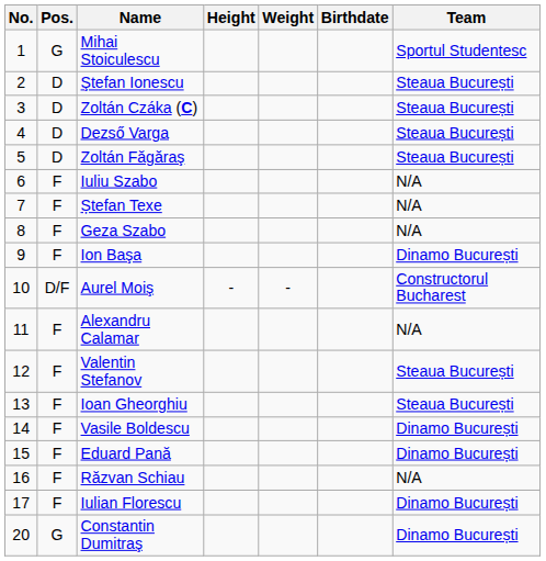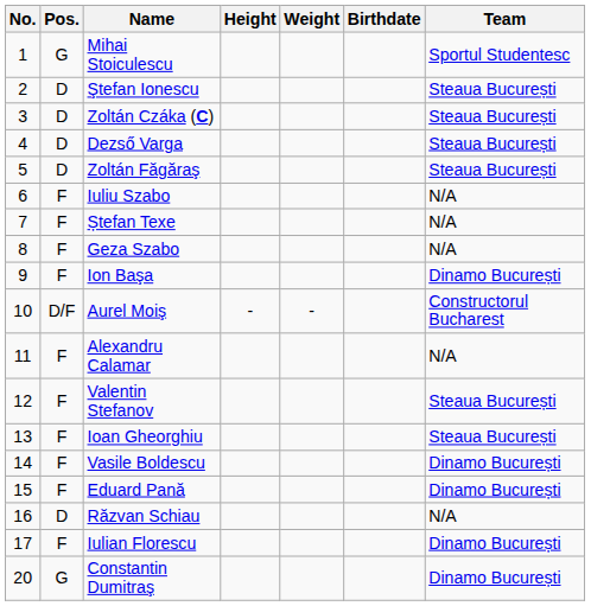 <table class="wikitable sortable" width="80%" style="font-size: 90%; text-align: center;">
 <tr>
 <th>No.</th>
 <th>Pos.</th>
 <th>Name</th>
 <th>Height</th>
 <th>Weight</th>
 <th>Birthdate</th>
 <th>Team</th>
 </tr>
 <tr>
 <td>1</td>
 <td>G</td>
 <td style="text-align:left;"><a href='#'>Mihai Stoiculescu</a></td>
 <td></td>
 <td></td>
 <td style="text-align:right;"></td>
 <td style="text-align:left;"> <a href='#'>Sportul Studentesc</a></td>
 </tr>
 <tr>
 <td>2</td>
 <td>D</td>
 <td style="text-align:left;"><a href='#'>Ştefan Ionescu</a></td>
 <td></td>
 <td></td>
 <td style="text-align:right;"></td>
 <td style="text-align:left;"> <a href='#'>Steaua București</a></td>
 </tr>
 <tr>
 <td>3</td>
 <td>D</td>
 <td style="text-align:left;"><a href='#'>Zoltán Czáka</a> (<strong><a href='#'>C</a></strong>)</td>
 <td></td>
 <td></td>
 <td style="text-align:right;"></td>
 <td style="text-align:left;"> <a href='#'>Steaua București</a></td>
 </tr>
 <tr>
 <td>4</td>
 <td>D</td>
 <td style="text-align:left;"><a href='#'>Dezső Varga</a></td>
 <td></td>
 <td></td>
 <td style="text-align:right;"></td>
 <td style="text-align:left;"> <a href='#'>Steaua București</a></td>
 </tr>
 <tr>
 <td>5</td>
 <td>D</td>
 <td style="text-align:left;"><a href='#'>Zoltán Făgăraş</a></td>
 <td></td>
 <td></td>
 <td style="text-align:right;"></td>
 <td style="text-align:left;"> <a href='#'>Steaua București</a></td>
 </tr>
 <tr>
 <td>6</td>
 <td>F</td>
 <td style="text-align:left;"><a href='#'>Iuliu Szabo</a></td>
 <td></td>
 <td></td>
 <td style="text-align:right;"></td>
 <td style="text-align:left;">N/A</td>
 </tr>
 <tr>
 <td>7</td>
 <td>F</td>
 <td style="text-align:left;"><a href='#'>Ștefan Texe</a></td>
 <td></td>
 <td></td>
 <td style="text-align:right;"></td>
 <td style="text-align:left;">N/A</td>
 </tr>
 <tr>
 <td>8</td>
 <td>F</td>
 <td style="text-align:left;"><a href='#'>Geza Szabo</a></td>
 <td></td>
 <td></td>
 <td style="text-align:right;"></td>
 <td style="text-align:left;">N/A</td>
 </tr>
 <tr>
 <td>9</td>
 <td>F</td>
 <td style="text-align:left;"><a href='#'>Ion Başa</a></td>
 <td></td>
 <td></td>
 <td style="text-align:right;"></td>
 <td style="text-align:left;"> <a href='#'>Dinamo București</a></td>
 </tr>
 <tr>
 <td>10</td>
 <td>D/F</td>
 <td style="text-align:left;"><a href='#'>Aurel Moiş</a></td>
 <td>-</td>
 <td>-</td>
 <td style="text-align:right;"></td>
 <td style="text-align:left;"> <a href='#'>Constructorul Bucharest</a></td>
 </tr>
 <tr>
 <td>11</td>
 <td>F</td>
 <td style="text-align:left;"><a href='#'>Alexandru Calamar</a></td>
 <td></td>
 <td></td>
 <td style="text-align:right;"></td>
 <td style="text-align:left;">N/A</td>
 </tr>
 <tr>
 <td>12</td>
 <td>F</td>
 <td style="text-align:left;"><a href='#'>Valentin Stefanov</a></td>
 <td></td>
 <td></td>
 <td style="text-align:right;"></td>
 <td style="text-align:left;"> <a href='#'>Steaua București</a></td>
 </tr>
 <tr>
 <td>13</td>
 <td>F</td>
 <td style="text-align:left;"><a href='#'>Ioan Gheorghiu</a></td>
 <td></td>
 <td></td>
 <td style="text-align:right;"></td>
 <td style="text-align:left;"> <a href='#'>Steaua București</a></td>
 </tr>
 <tr>
 <td>14</td>
 <td>F</td>
 <td style="text-align:left;"><a href='#'>Vasile Boldescu</a></td>
 <td></td>
 <td></td>
 <td style="text-align:right;"></td>
 <td style="text-align:left;"> <a href='#'>Dinamo București</a></td>
 </tr>
 <tr>
 <td>15</td>
 <td>F</td>
 <td style="text-align:left;"><a href='#'>Eduard Pană</a></td>
 <td></td>
 <td></td>
 <td style="text-align:right;"></td>
 <td style="text-align:left;"> <a href='#'>Dinamo București</a></td>
 </tr>
 <tr>
 <td>16</td>
-<td>F</td>
+<td>D</td>
 <td style="text-align:left;"><a href='#'>Răzvan Schiau</a></td>
 <td></td>
 <td></td>
 <td style="text-align:right;"></td>
 <td style="text-align:left;">N/A</td>
 </tr>
 <tr>
 <td>17</td>
 <td>F</td>
 <td style="text-align:left;"><a href='#'>Iulian Florescu</a></td>
 <td></td>
 <td></td>
 <td style="text-align:right;"></td>
 <td style="text-align:left;"> <a href='#'>Dinamo București</a></td>
 </tr>
 <tr>
 <td>20</td>
 <td>G</td>
 <td style="text-align:left;"><a href='#'>Constantin Dumitraş</a></td>
 <td></td>
 <td></td>
 <td style="text-align:right;"></td>
 <td style="text-align:left;"> <a href='#'>Dinamo București</a></td>
 </tr>
 </table>
